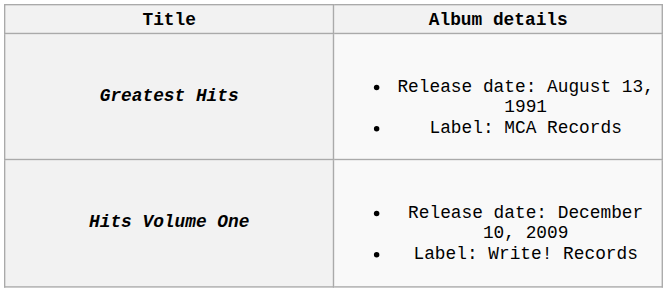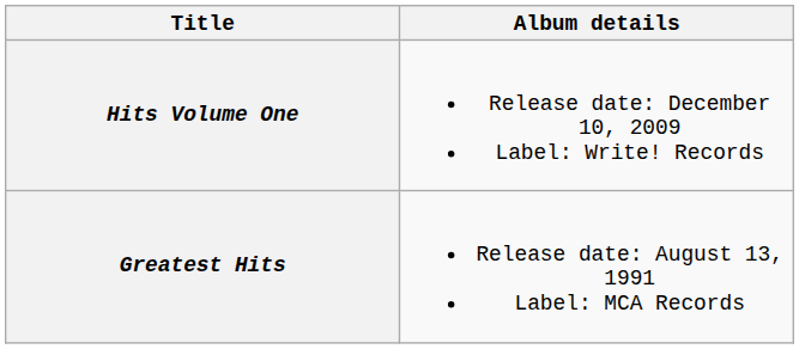 <table class="wikitable plainrowheaders" style="text-align:center;">
 <tr>
 <th style="width:18em;">Title</th>
 <th style="width:18em;">Album details</th>
 </tr>
 <tr>
+<th scope="row"><em>Hits Volume One</em></th>
+<td><br><ul><li>Release date: December 10, 2009</li><li>Label: Write! Records</li></ul></td>
+</tr>
+<tr>
 <th scope="row"><em>Greatest Hits</em></th>
 <td><br><ul><li>Release date: August 13, 1991</li><li>Label: MCA Records</li></ul></td>
 </tr>
-<tr>
-<th scope="row"><em>Hits Volume One</em></th>
-<td><br><ul><li>Release date: December 10, 2009</li><li>Label: Write! Records</li></ul></td>
-</tr>
 </table>
